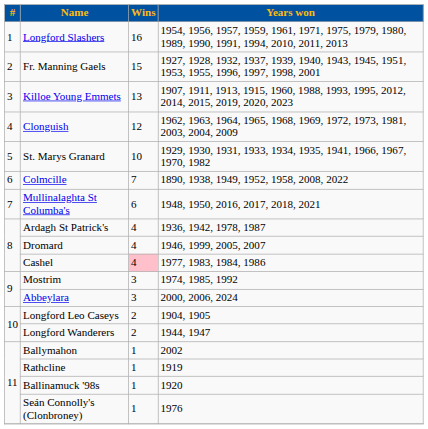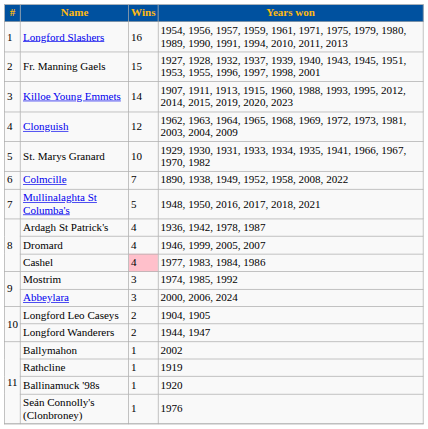 <table class="wikitable">
 <tr>
 <th style="background:#00519F;color:#FDB913">#</th>
 <th style="background:#00519F;color:#FDB913">Name</th>
 <th style="background:#00519F;color:#FDB913">Wins</th>
 <th style="background:#00519F;color:#FDB913">Years won</th>
 </tr>
 <tr>
 <td>1</td>
 <td><a href='#'>Longford Slashers</a></td>
 <td>16</td>
 <td>1954, 1956, 1957, 1959, 1961, 1971, 1975, 1979, 1980, 1989, 1990, 1991, 1994, 2010, 2011, 2013</td>
 </tr>
 <tr>
 <td>2</td>
 <td>Fr. Manning Gaels</td>
 <td>15</td>
 <td>1927, 1928, 1932, 1937, 1939, 1940, 1943, 1945, 1951, 1953, 1955, 1996, 1997, 1998, 2001</td>
 </tr>
 <tr>
 <td>3</td>
 <td><a href='#'>Killoe Young Emmets</a></td>
-<td>13</td>
+<td>14</td>
 <td>1907, 1911, 1913, 1915, 1960, 1988, 1993, 1995, 2012, 2014, 2015, 2019, 2020, 2023</td>
 </tr>
 <tr>
 <td>4</td>
 <td><a href='#'>Clonguish</a></td>
 <td>12</td>
 <td>1962, 1963, 1964, 1965, 1968, 1969, 1972, 1973, 1981, 2003, 2004, 2009</td>
 </tr>
 <tr>
 <td>5</td>
 <td>St. Marys Granard</td>
 <td>10</td>
 <td>1929, 1930, 1931, 1933, 1934, 1935, 1941, 1966, 1967, 1970, 1982</td>
 </tr>
 <tr>
 <td>6</td>
 <td><a href='#'>Colmcille</a></td>
 <td>7</td>
 <td>1890, 1938, 1949, 1952, 1958, 2008, 2022</td>
 </tr>
 <tr>
 <td>7</td>
 <td><a href='#'>Mullinalaghta St Columba's</a></td>
-<td>6</td>
+<td>5</td>
 <td>1948, 1950, 2016, 2017, 2018, 2021</td>
 </tr>
 <tr>
 <td rowspan=3>8</td>
 <td>Ardagh St Patrick's</td>
 <td>4</td>
 <td>1936, 1942, 1978, 1987</td>
 </tr>
 <tr>
 <td>Dromard</td>
 <td>4</td>
 <td>1946, 1999, 2005, 2007</td>
 </tr>
 <tr>
 <td>Cashel</td>
 <td style="background: pink;">4</td>
 <td>1977, 1983, 1984, 1986</td>
 </tr>
 <tr>
 <td rowspan=2>9</td>
 <td>Mostrim</td>
 <td>3</td>
 <td>1974, 1985, 1992</td>
 </tr>
 <tr>
 <td><a href='#'>Abbeylara</a></td>
 <td>3</td>
 <td>2000, 2006, 2024</td>
 </tr>
 <tr>
 <td rowspan=2>10</td>
 <td>Longford Leo Caseys</td>
 <td>2</td>
 <td>1904, 1905</td>
 </tr>
 <tr>
 <td>Longford Wanderers</td>
 <td>2</td>
 <td>1944, 1947</td>
 </tr>
 <tr>
 <td rowspan=4>11</td>
 <td>Ballymahon</td>
 <td>1</td>
 <td>2002</td>
 </tr>
 <tr>
 <td>Rathcline</td>
 <td>1</td>
 <td>1919</td>
 </tr>
 <tr>
 <td>Ballinamuck '98s</td>
 <td>1</td>
 <td>1920</td>
 </tr>
 <tr>
 <td>Seán Connolly's (Clonbroney)</td>
 <td>1</td>
 <td>1976</td>
 </tr>
 <tr>
 </tr>
 </table>
